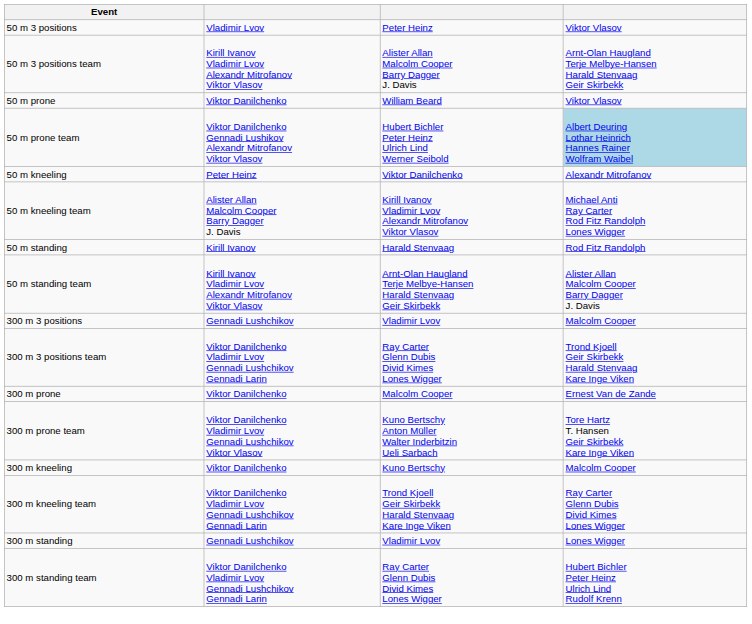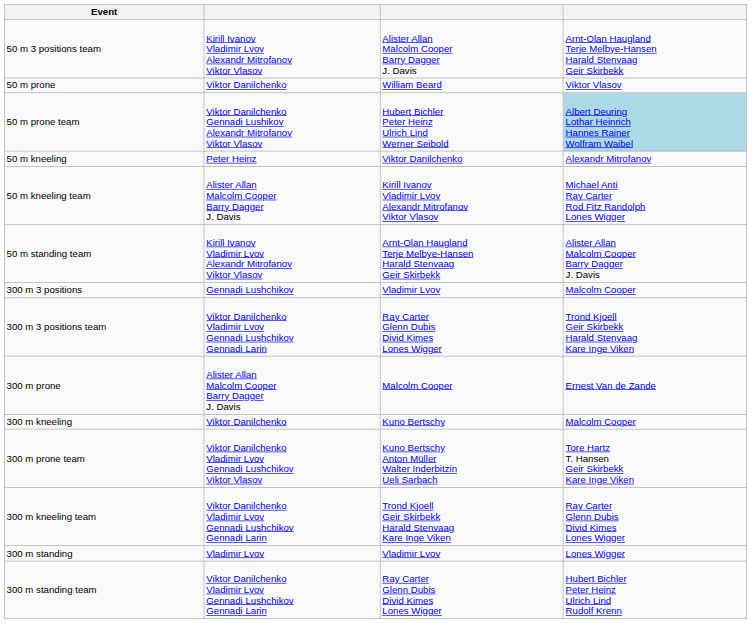 <table class="wikitable" width=70% style="font-size:90%; text-align:left;">
 <tr>
 <th>Event</th>
 <th></th>
 <th></th>
 <th></th>
-</tr>
-<tr>
-<td>50 m 3 positions</td>
-<td> <a href='#'>Vladimir Lvov</a></td>
-<td> <a href='#'>Peter Heinz</a></td>
-<td> <a href='#'>Viktor Vlasov</a></td>
 </tr>
 <tr>
 <td>50 m 3 positions team</td>
 <td><br><a href='#'>Kirill Ivanov</a><br><a href='#'>Vladimir Lvov</a><br><a href='#'>Alexandr Mitrofanov</a><br><a href='#'>Viktor Vlasov</a></td>
 <td><br><a href='#'>Alister Allan</a><br><a href='#'>Malcolm Cooper</a><br><a href='#'>Barry Dagger</a><br>J. Davis</td>
 <td><br><a href='#'>Arnt-Olan Haugland</a><br><a href='#'>Terje Melbye-Hansen</a><br><a href='#'>Harald Stenvaag</a><br><a href='#'>Geir Skirbekk</a></td>
 </tr>
 <tr>
 <td>50 m prone</td>
 <td> <a href='#'>Viktor Danilchenko</a></td>
 <td> <a href='#'>William Beard</a></td>
 <td> <a href='#'>Viktor Vlasov</a></td>
 </tr>
 <tr>
 <td>50 m prone team</td>
 <td><br><a href='#'>Viktor Danilchenko</a><br><a href='#'>Gennadi Lushikov</a><br><a href='#'>Alexandr Mitrofanov</a><br><a href='#'>Viktor Vlasov</a></td>
 <td><br><a href='#'>Hubert Bichler</a><br><a href='#'>Peter Heinz</a><br><a href='#'>Ulrich Lind</a><br><a href='#'>Werner Seibold</a></td>
 <td style="background: lightblue;"><br><a href='#'>Albert Deuring</a><br><a href='#'>Lothar Heinrich</a><br><a href='#'>Hannes Rainer</a><br><a href='#'>Wolfram Waibel</a></td>
 </tr>
 <tr>
 <td>50 m kneeling</td>
 <td> <a href='#'>Peter Heinz</a></td>
 <td> <a href='#'>Viktor Danilchenko</a></td>
 <td> <a href='#'>Alexandr Mitrofanov</a></td>
 </tr>
 <tr>
 <td>50 m kneeling team</td>
 <td><br><a href='#'>Alister Allan</a><br><a href='#'>Malcolm Cooper</a><br><a href='#'>Barry Dagger</a><br>J. Davis</td>
 <td><br><a href='#'>Kirill Ivanov</a><br><a href='#'>Vladimir Lvov</a><br><a href='#'>Alexandr Mitrofanov</a><br><a href='#'>Viktor Vlasov</a></td>
 <td><br><a href='#'>Michael Anti</a><br><a href='#'>Ray Carter</a><br><a href='#'>Rod Fitz Randolph</a><br><a href='#'>Lones Wigger</a></td>
 </tr>
 <tr>
-<td>50 m standing</td>
-<td> <a href='#'>Kirill Ivanov</a></td>
-<td> <a href='#'>Harald Stenvaag</a></td>
-<td> <a href='#'>Rod Fitz Randolph</a></td>
-</tr>
-<tr>
 <td>50 m standing team</td>
 <td><br><a href='#'>Kirill Ivanov</a><br><a href='#'>Vladimir Lvov</a><br><a href='#'>Alexandr Mitrofanov</a><br><a href='#'>Viktor Vlasov</a></td>
 <td><br><a href='#'>Arnt-Olan Haugland</a><br><a href='#'>Terje Melbye-Hansen</a><br><a href='#'>Harald Stenvaag</a><br><a href='#'>Geir Skirbekk</a></td>
 <td><br><a href='#'>Alister Allan</a><br><a href='#'>Malcolm Cooper</a><br><a href='#'>Barry Dagger</a><br>J. Davis</td>
 </tr>
 <tr>
 <td>300 m 3 positions</td>
 <td> <a href='#'>Gennadi Lushchikov</a></td>
 <td> <a href='#'>Vladimir Lvov</a></td>
 <td> <a href='#'>Malcolm Cooper</a></td>
 </tr>
 <tr>
 <td>300 m 3 positions team</td>
 <td><br><a href='#'>Viktor Danilchenko</a><br><a href='#'>Vladimir Lvov</a><br><a href='#'>Gennadi Lushchikov</a><br><a href='#'>Gennadi Larin</a></td>
 <td><br><a href='#'>Ray Carter</a><br><a href='#'>Glenn Dubis</a><br><a href='#'>Divid Kimes</a><br><a href='#'>Lones Wigger</a></td>
 <td><br><a href='#'>Trond Kjoell</a><br><a href='#'>Geir Skirbekk</a><br><a href='#'>Harald Stenvaag</a><br><a href='#'>Kare Inge Viken</a></td>
 </tr>
 <tr>
 <td>300 m prone</td>
-<td> <a href='#'>Viktor Danilchenko</a></td>
+<td><br><a href='#'>Alister Allan</a><br><a href='#'>Malcolm Cooper</a><br><a href='#'>Barry Dagger</a><br>J. Davis</td>
 <td> <a href='#'>Malcolm Cooper</a></td>
 <td> <a href='#'>Ernest Van de Zande</a></td>
+</tr>
+<tr>
+<td>300 m kneeling</td>
+<td> <a href='#'>Viktor Danilchenko</a></td>
+<td> <a href='#'>Kuno Bertschy</a></td>
+<td> <a href='#'>Malcolm Cooper</a></td>
 </tr>
 <tr>
 <td>300 m prone team</td>
 <td><br><a href='#'>Viktor Danilchenko</a><br><a href='#'>Vladimir Lvov</a><br><a href='#'>Gennadi Lushchikov</a><br><a href='#'>Viktor Vlasov</a></td>
 <td><br><a href='#'>Kuno Bertschy</a><br><a href='#'>Anton Müller</a><br><a href='#'>Walter Inderbitzin</a><br><a href='#'>Ueli Sarbach</a></td>
 <td><br><a href='#'>Tore Hartz</a><br>T. Hansen<br><a href='#'>Geir Skirbekk</a><br><a href='#'>Kare Inge Viken</a></td>
-</tr>
-<tr>
-<td>300 m kneeling</td>
-<td> <a href='#'>Viktor Danilchenko</a></td>
-<td> <a href='#'>Kuno Bertschy</a></td>
-<td> <a href='#'>Malcolm Cooper</a></td>
 </tr>
 <tr>
 <td>300 m kneeling team</td>
 <td><br><a href='#'>Viktor Danilchenko</a><br><a href='#'>Vladimir Lvov</a><br><a href='#'>Gennadi Lushchikov</a><br><a href='#'>Gennadi Larin</a></td>
 <td><br><a href='#'>Trond Kjoell</a><br><a href='#'>Geir Skirbekk</a><br><a href='#'>Harald Stenvaag</a><br><a href='#'>Kare Inge Viken</a></td>
 <td><br><a href='#'>Ray Carter</a><br><a href='#'>Glenn Dubis</a><br><a href='#'>Divid Kimes</a><br><a href='#'>Lones Wigger</a></td>
 </tr>
 <tr>
 <td>300 m standing</td>
-<td> <a href='#'>Gennadi Lushchikov</a></td>
+<td> <a href='#'>Vladimir Lvov</a></td>
 <td> <a href='#'>Vladimir Lvov</a></td>
 <td> <a href='#'>Lones Wigger</a></td>
 </tr>
 <tr>
 <td>300 m standing team</td>
 <td><br><a href='#'>Viktor Danilchenko</a><br><a href='#'>Vladimir Lvov</a><br><a href='#'>Gennadi Lushchikov</a><br><a href='#'>Gennadi Larin</a></td>
 <td><br><a href='#'>Ray Carter</a><br><a href='#'>Glenn Dubis</a><br><a href='#'>Divid Kimes</a><br><a href='#'>Lones Wigger</a></td>
 <td><br><a href='#'>Hubert Bichler</a><br><a href='#'>Peter Heinz</a><br><a href='#'>Ulrich Lind</a><br><a href='#'>Rudolf Krenn</a></td>
 </tr>
 </table>
